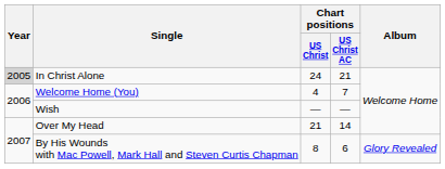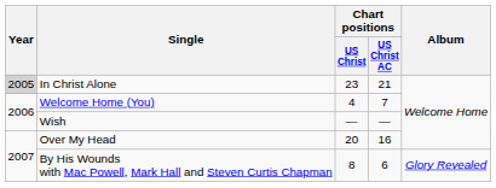 <table class="wikitable" style="text-align:center;">
 <tr>
 <th rowspan="2">Year</th>
 <th rowspan="2">Single</th>
 <th colspan="2">Chart positions</th>
 <th rowspan="2">Album</th>
 </tr>
 <tr style="font-size:smaller;">
 <th style="width:30px;"><a href='#'>US<br>Christ</a><br></th>
 <th style="width:30px;"><a href='#'>US<br>Christ AC</a><br></th>
 </tr>
 <tr>
 <td style="background: lightgrey;">2005</td>
 <td align=left>In Christ Alone</td>
-<td>24</td>
+<td>23</td>
 <td>21</td>
 <td rowspan=4><em>Welcome Home</em></td>
 </tr>
 <tr>
 <td rowspan="2">2006</td>
 <td align=left><a href='#'>Welcome Home (You)</a></td>
 <td>4</td>
 <td>7</td>
 </tr>
 <tr>
 <td align=left>Wish</td>
 <td>—</td>
 <td>—</td>
 </tr>
 <tr>
 <td rowspan="2">2007</td>
 <td align=left>Over My Head</td>
-<td>21</td>
-<td>14</td>
+<td>20</td>
+<td>16</td>
 </tr>
 <tr>
 <td align=left>By His Wounds <br>with <a href='#'>Mac Powell</a>, <a href='#'>Mark Hall</a> and <a href='#'>Steven Curtis Chapman</a></td>
 <td>8</td>
 <td>6</td>
 <td><em><a href='#'>Glory Revealed</a></em></td>
 </tr>
 </table>
